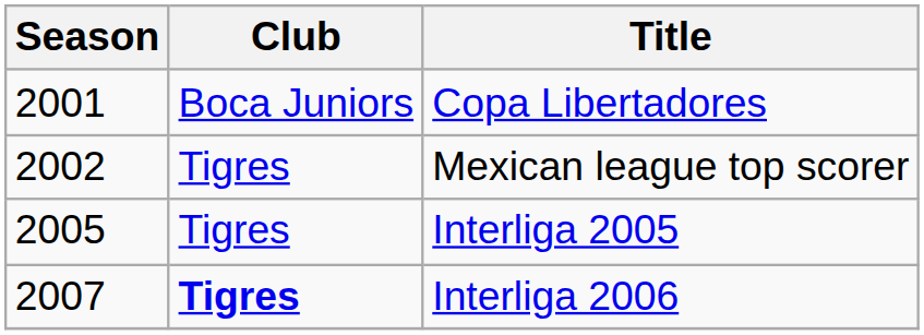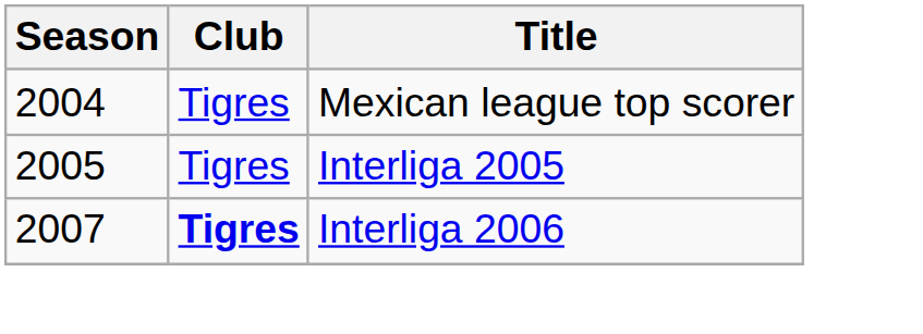 <table class="wikitable">
 <tr>
 <th>Season</th>
 <th>Club</th>
 <th>Title</th>
 </tr>
 <tr>
-<td>2001</td>
-<td><a href='#'>Boca Juniors</a></td>
-<td><a href='#'>Copa Libertadores</a></td>
-</tr>
-<tr>
-<td>2002</td>
+<td>2004</td>
 <td><a href='#'>Tigres</a></td>
 <td>Mexican league top scorer</td>
 </tr>
 <tr>
 <td>2005</td>
 <td><a href='#'>Tigres</a></td>
 <td><a href='#'>Interliga 2005</a></td>
 </tr>
 <tr>
 <td>2007</td>
 <td><strong><a href='#'>Tigres</a></strong></td>
 <td><a href='#'>Interliga 2006</a></td>
 </tr>
 <tr>
 </tr>
 </table>
